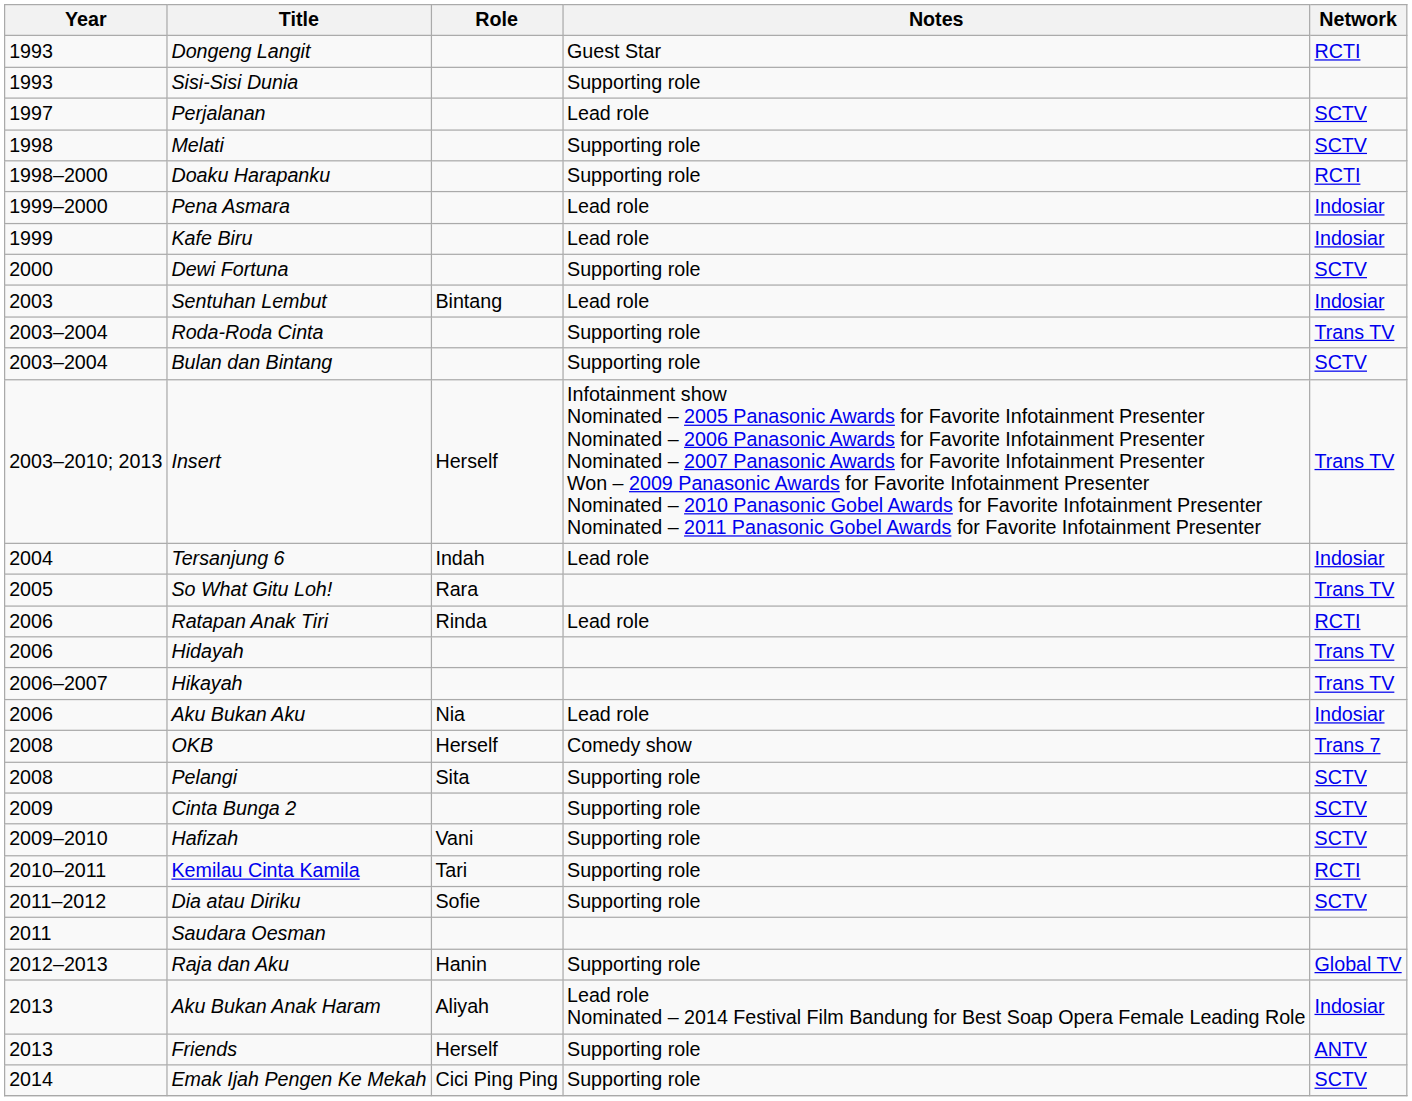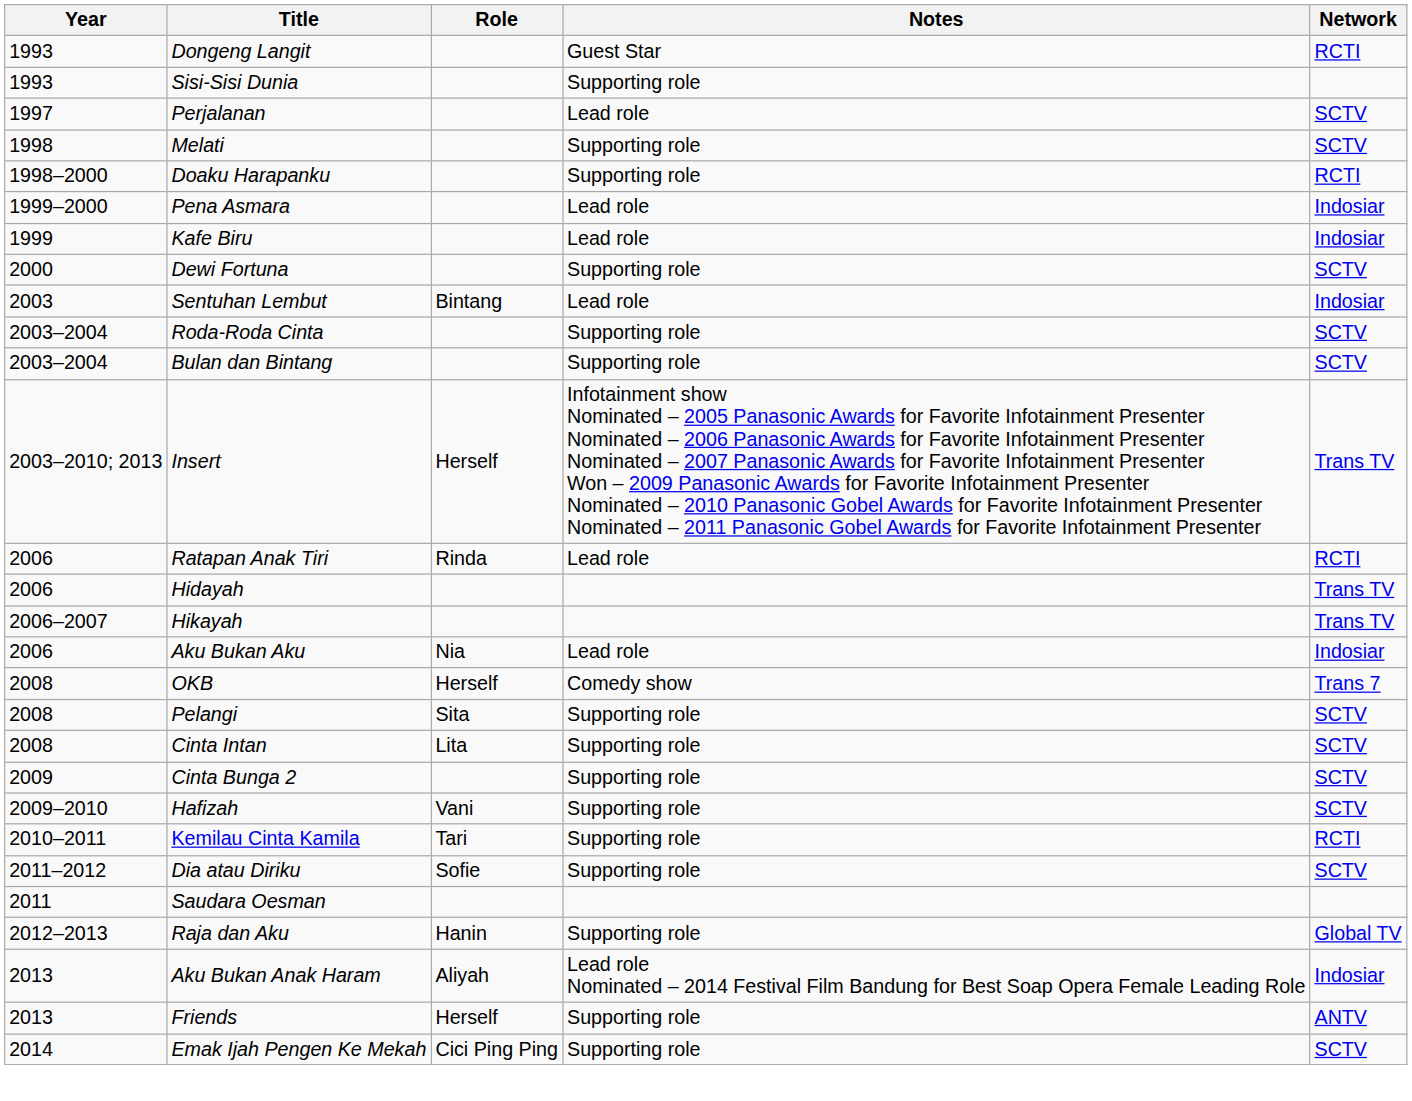 <table class="wikitable">
 <tr>
 <th>Year</th>
 <th>Title</th>
 <th>Role</th>
 <th>Notes</th>
 <th>Network</th>
 </tr>
 <tr>
 <td>1993</td>
 <td><em>Dongeng Langit</em></td>
 <td></td>
 <td>Guest Star</td>
 <td><a href='#'>RCTI</a></td>
 </tr>
 <tr>
 <td>1993</td>
 <td><em>Sisi-Sisi Dunia</em></td>
 <td></td>
 <td>Supporting role</td>
 <td></td>
 </tr>
 <tr>
 <td>1997</td>
 <td><em>Perjalanan</em></td>
 <td></td>
 <td>Lead role</td>
 <td><a href='#'>SCTV</a></td>
 </tr>
 <tr>
 <td>1998</td>
 <td><em>Melati</em></td>
 <td></td>
 <td>Supporting role</td>
 <td><a href='#'>SCTV</a></td>
 </tr>
 <tr>
 <td>1998–2000</td>
 <td><em>Doaku Harapanku</em></td>
 <td></td>
 <td>Supporting role</td>
 <td><a href='#'>RCTI</a></td>
 </tr>
 <tr>
 <td>1999–2000</td>
 <td><em>Pena Asmara</em></td>
 <td></td>
 <td>Lead role</td>
 <td><a href='#'>Indosiar</a></td>
 </tr>
 <tr>
 <td>1999</td>
 <td><em>Kafe Biru</em></td>
 <td></td>
 <td>Lead role</td>
 <td><a href='#'>Indosiar</a></td>
 </tr>
 <tr>
 <td>2000</td>
 <td><em>Dewi Fortuna</em></td>
 <td></td>
 <td>Supporting role</td>
 <td><a href='#'>SCTV</a></td>
 </tr>
 <tr>
 <td>2003</td>
 <td><em>Sentuhan Lembut</em></td>
 <td>Bintang</td>
 <td>Lead role</td>
 <td><a href='#'>Indosiar</a></td>
 </tr>
 <tr>
 <td>2003–2004</td>
 <td><em>Roda-Roda Cinta</em></td>
 <td></td>
 <td>Supporting role</td>
-<td><a href='#'>Trans TV</a></td>
+<td><a href='#'>SCTV</a></td>
 </tr>
 <tr>
 <td>2003–2004</td>
 <td><em>Bulan dan Bintang</em></td>
 <td></td>
 <td>Supporting role</td>
 <td><a href='#'>SCTV</a></td>
 </tr>
 <tr>
 <td>2003–2010; 2013</td>
 <td><em>Insert</em></td>
 <td>Herself</td>
 <td>Infotainment show<br>Nominated – <a href='#'>2005 Panasonic Awards</a> for Favorite Infotainment Presenter<br>Nominated – <a href='#'>2006 Panasonic Awards</a> for Favorite Infotainment Presenter<br>Nominated – <a href='#'>2007 Panasonic Awards</a> for Favorite Infotainment Presenter<br>Won – <a href='#'>2009 Panasonic Awards</a> for Favorite Infotainment Presenter<br>Nominated – <a href='#'>2010 Panasonic Gobel Awards</a> for Favorite Infotainment Presenter<br>Nominated – <a href='#'>2011 Panasonic Gobel Awards</a> for Favorite Infotainment Presenter</td>
-<td><a href='#'>Trans TV</a></td>
-</tr>
-<tr>
-<td>2004</td>
-<td><em>Tersanjung 6</em></td>
-<td>Indah</td>
-<td>Lead role</td>
-<td><a href='#'>Indosiar</a></td>
-</tr>
-<tr>
-<td>2005</td>
-<td><em>So What Gitu Loh!</em></td>
-<td>Rara</td>
-<td></td>
 <td><a href='#'>Trans TV</a></td>
 </tr>
 <tr>
 <td>2006</td>
 <td><em>Ratapan Anak Tiri</em></td>
 <td>Rinda</td>
 <td>Lead role</td>
 <td><a href='#'>RCTI</a></td>
 </tr>
 <tr>
 <td>2006</td>
 <td><em>Hidayah</em></td>
 <td></td>
 <td></td>
 <td><a href='#'>Trans TV</a></td>
 </tr>
 <tr>
 <td>2006–2007</td>
 <td><em>Hikayah</em></td>
 <td></td>
 <td></td>
 <td><a href='#'>Trans TV</a></td>
 </tr>
 <tr>
 <td>2006</td>
 <td><em>Aku Bukan Aku</em></td>
 <td>Nia</td>
 <td>Lead role</td>
 <td><a href='#'>Indosiar</a></td>
 </tr>
 <tr>
 <td>2008</td>
 <td><em>OKB</em></td>
 <td>Herself</td>
 <td>Comedy show</td>
 <td><a href='#'>Trans 7</a></td>
 </tr>
 <tr>
 <td>2008</td>
 <td><em>Pelangi</em></td>
 <td>Sita</td>
+<td>Supporting role</td>
+<td><a href='#'>SCTV</a></td>
+</tr>
+<tr>
+<td>2008</td>
+<td><em>Cinta Intan</em></td>
+<td>Lita</td>
 <td>Supporting role</td>
 <td><a href='#'>SCTV</a></td>
 </tr>
 <tr>
 <td>2009</td>
 <td><em>Cinta Bunga 2</em></td>
 <td></td>
 <td>Supporting role</td>
 <td><a href='#'>SCTV</a></td>
 </tr>
 <tr>
 <td>2009–2010</td>
 <td><em>Hafizah</em></td>
 <td>Vani</td>
 <td>Supporting role</td>
 <td><a href='#'>SCTV</a></td>
 </tr>
 <tr>
 <td>2010–2011</td>
 <td><a href='#'>Kemilau Cinta Kamila</a></td>
 <td>Tari</td>
 <td>Supporting role</td>
 <td><a href='#'>RCTI</a></td>
 </tr>
 <tr>
 <td>2011–2012</td>
 <td><em>Dia atau Diriku</em></td>
 <td>Sofie</td>
 <td>Supporting role</td>
 <td><a href='#'>SCTV</a></td>
 </tr>
 <tr>
 <td>2011</td>
 <td><em>Saudara Oesman</em></td>
 <td></td>
 <td></td>
 <td></td>
 </tr>
 <tr>
 <td>2012–2013</td>
 <td><em>Raja dan Aku</em></td>
 <td>Hanin</td>
 <td>Supporting role</td>
 <td><a href='#'>Global TV</a></td>
 </tr>
 <tr>
 <td>2013</td>
 <td><em>Aku Bukan Anak Haram</em></td>
 <td>Aliyah</td>
 <td>Lead role<br>Nominated – 2014 Festival Film Bandung for Best Soap Opera Female Leading Role</td>
 <td><a href='#'>Indosiar</a></td>
 </tr>
 <tr>
 <td>2013</td>
 <td><em>Friends</em></td>
 <td>Herself</td>
 <td>Supporting role</td>
 <td><a href='#'>ANTV</a></td>
 </tr>
 <tr>
 <td>2014</td>
 <td><em>Emak Ijah Pengen Ke Mekah</em></td>
 <td>Cici Ping Ping</td>
 <td>Supporting role</td>
 <td><a href='#'>SCTV</a></td>
 </tr>
 <tr>
 </tr>
 </table>
